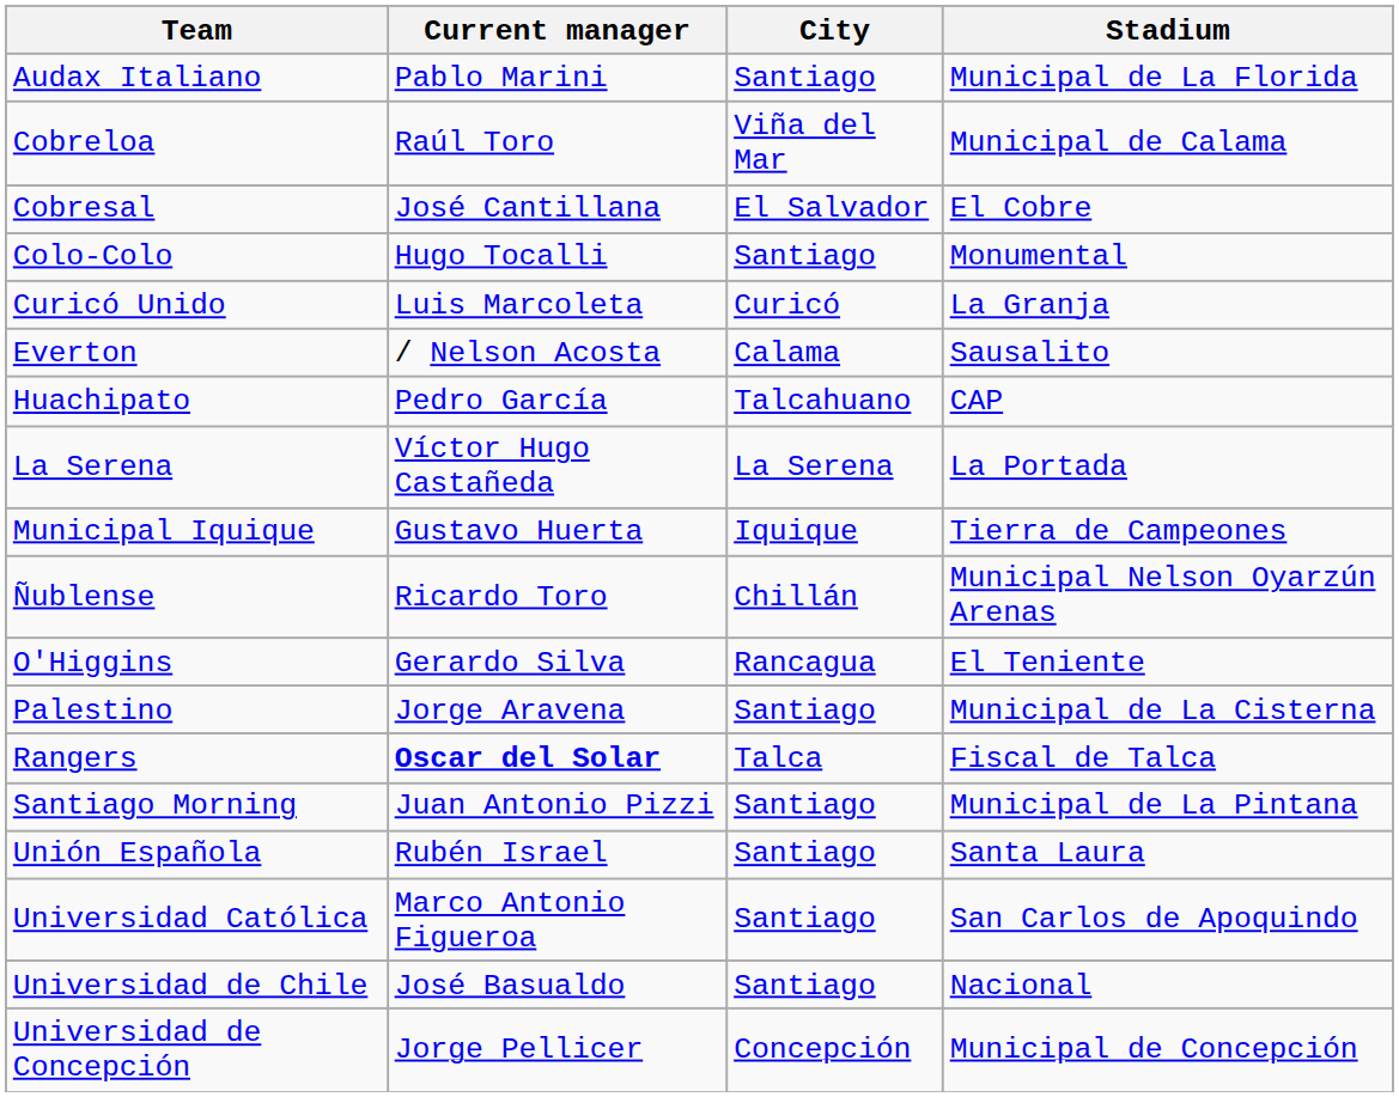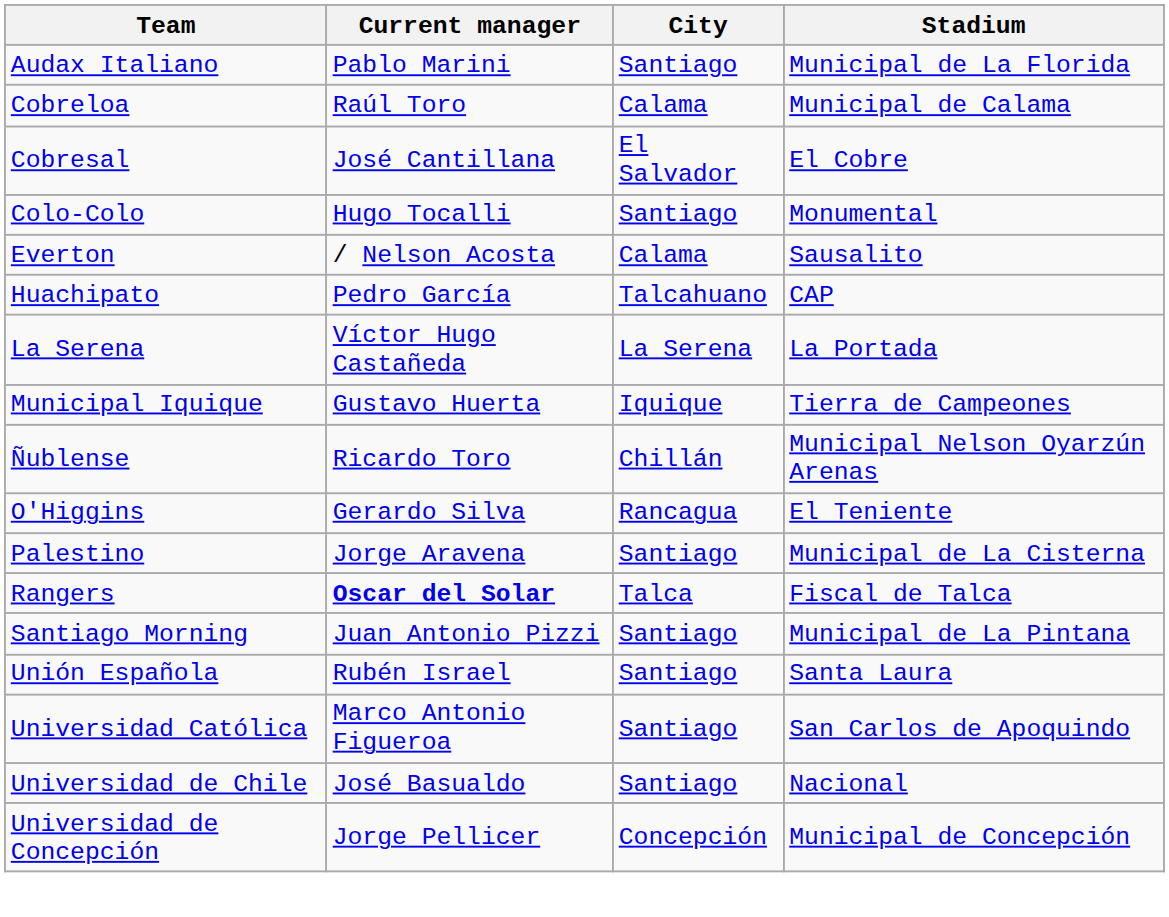 <table class="wikitable sortable">
 <tr>
 <th>Team</th>
 <th>Current manager</th>
 <th>City</th>
 <th>Stadium</th>
 </tr>
 <tr>
 <td><a href='#'>Audax Italiano</a></td>
 <td> <a href='#'>Pablo Marini</a></td>
 <td><a href='#'>Santiago</a></td>
 <td><a href='#'>Municipal de La Florida</a></td>
 </tr>
 <tr>
 <td><a href='#'>Cobreloa</a></td>
 <td> <a href='#'>Raúl Toro</a></td>
-<td><a href='#'>Viña del Mar</a></td>
+<td><a href='#'>Calama</a></td>
 <td><a href='#'>Municipal de Calama</a></td>
 </tr>
 <tr>
 <td><a href='#'>Cobresal</a></td>
 <td> <a href='#'>José Cantillana</a></td>
 <td><a href='#'>El Salvador</a></td>
 <td><a href='#'>El Cobre</a></td>
 </tr>
 <tr>
 <td><a href='#'>Colo-Colo</a></td>
 <td> <a href='#'>Hugo Tocalli</a></td>
 <td><a href='#'>Santiago</a></td>
 <td><a href='#'>Monumental</a></td>
-</tr>
-<tr>
-<td><a href='#'>Curicó Unido</a></td>
-<td> <a href='#'>Luis Marcoleta</a></td>
-<td><a href='#'>Curicó</a></td>
-<td><a href='#'>La Granja</a></td>
 </tr>
 <tr>
 <td><a href='#'>Everton</a></td>
 <td>/ <a href='#'>Nelson Acosta</a></td>
 <td><a href='#'>Calama</a></td>
 <td><a href='#'>Sausalito</a></td>
 </tr>
 <tr>
 <td><a href='#'>Huachipato</a></td>
 <td> <a href='#'>Pedro García</a></td>
 <td><a href='#'>Talcahuano</a></td>
 <td><a href='#'>CAP</a></td>
 </tr>
 <tr>
 <td><a href='#'>La Serena</a></td>
 <td> <a href='#'>Víctor Hugo Castañeda</a></td>
 <td><a href='#'>La Serena</a></td>
 <td><a href='#'>La Portada</a></td>
 </tr>
 <tr>
 <td><a href='#'>Municipal Iquique</a></td>
 <td> <a href='#'>Gustavo Huerta</a></td>
 <td><a href='#'>Iquique</a></td>
 <td><a href='#'>Tierra de Campeones</a></td>
 </tr>
 <tr>
 <td><a href='#'>Ñublense</a></td>
 <td> <a href='#'>Ricardo Toro</a></td>
 <td><a href='#'>Chillán</a></td>
 <td><a href='#'>Municipal Nelson Oyarzún Arenas</a></td>
 </tr>
 <tr>
 <td><a href='#'>O'Higgins</a></td>
 <td> <a href='#'>Gerardo Silva</a></td>
 <td><a href='#'>Rancagua</a></td>
 <td><a href='#'>El Teniente</a></td>
 </tr>
 <tr>
 <td><a href='#'>Palestino</a></td>
 <td> <a href='#'>Jorge Aravena</a></td>
 <td><a href='#'>Santiago</a></td>
 <td><a href='#'>Municipal de La Cisterna</a></td>
 </tr>
 <tr>
 <td><a href='#'>Rangers</a></td>
 <td><strong> <a href='#'>Oscar del Solar</a></strong></td>
 <td><a href='#'>Talca</a></td>
 <td><a href='#'>Fiscal de Talca</a></td>
 </tr>
 <tr>
 <td><a href='#'>Santiago Morning</a></td>
 <td> <a href='#'>Juan Antonio Pizzi</a></td>
 <td><a href='#'>Santiago</a></td>
 <td><a href='#'>Municipal de La Pintana</a></td>
 </tr>
 <tr>
 <td><a href='#'>Unión Española</a></td>
 <td> <a href='#'>Rubén Israel</a></td>
 <td><a href='#'>Santiago</a></td>
 <td><a href='#'>Santa Laura</a></td>
 </tr>
 <tr>
 <td><a href='#'>Universidad Católica</a></td>
 <td> <a href='#'>Marco Antonio Figueroa</a></td>
 <td><a href='#'>Santiago</a></td>
 <td><a href='#'>San Carlos de Apoquindo</a></td>
 </tr>
 <tr>
 <td><a href='#'>Universidad de Chile</a></td>
 <td> <a href='#'>José Basualdo</a></td>
 <td><a href='#'>Santiago</a></td>
 <td><a href='#'>Nacional</a></td>
 </tr>
 <tr>
 <td><a href='#'>Universidad de Concepción</a></td>
 <td> <a href='#'>Jorge Pellicer</a></td>
 <td><a href='#'>Concepción</a></td>
 <td><a href='#'>Municipal de Concepción</a></td>
 </tr>
 </table>
